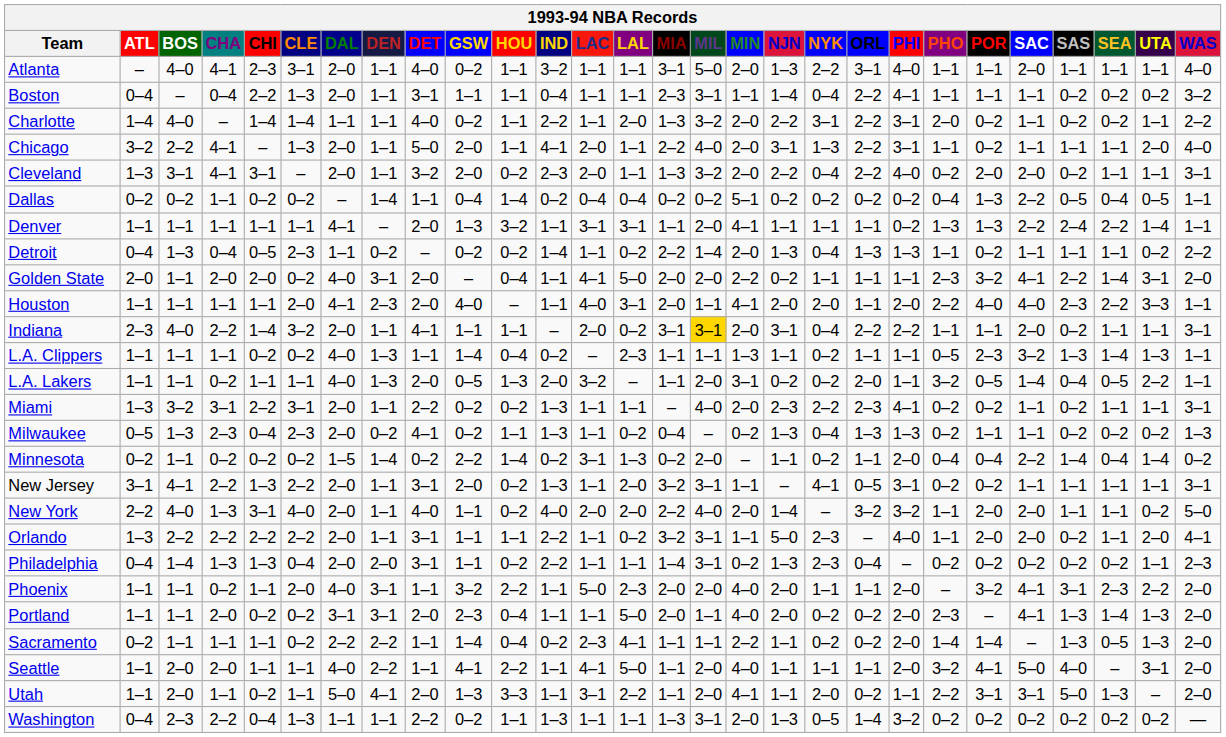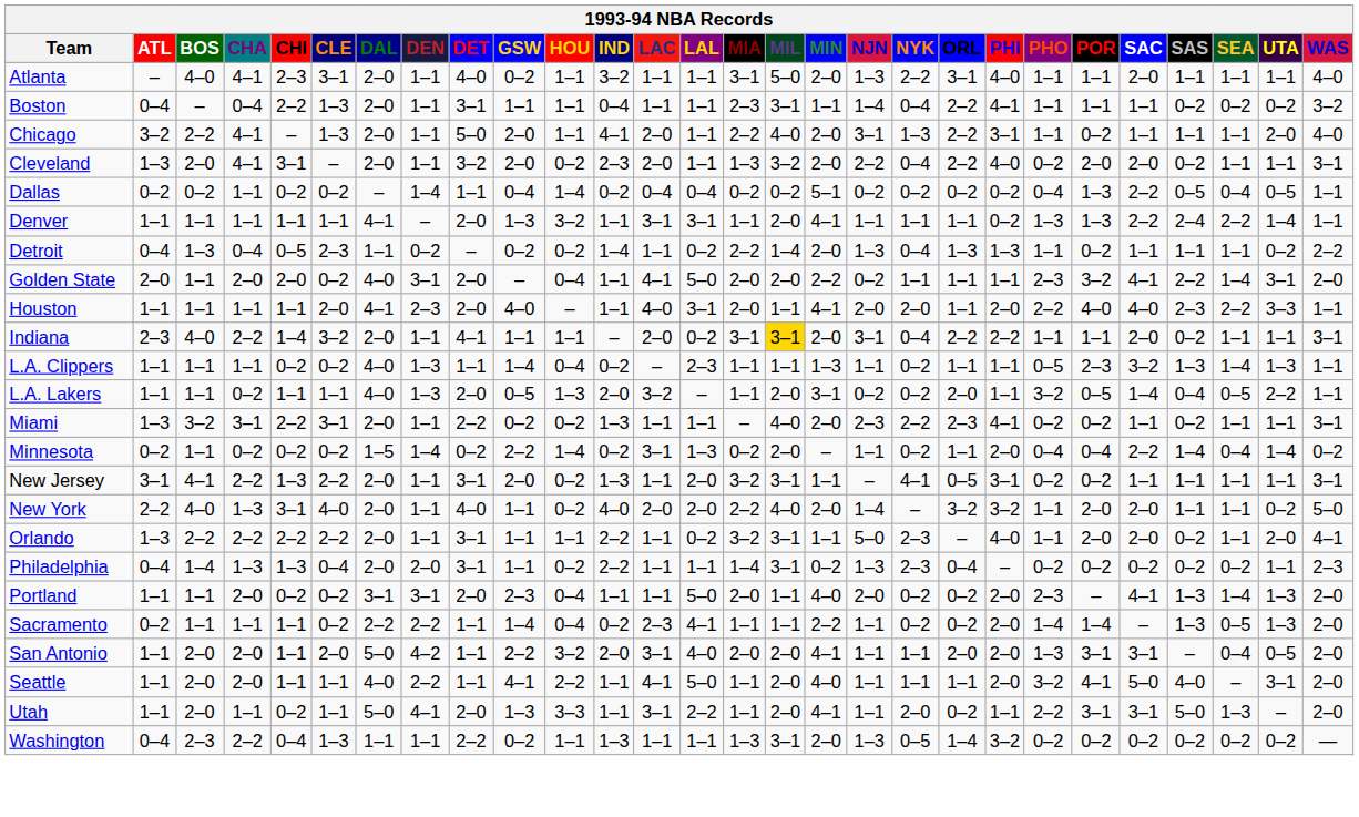 <table class="wikitable" style="font-size:95%; text-align:center;">
 <tr>
 <th colspan=28>1993-94 NBA Records</th>
 </tr>
 <tr>
 <th width=100>Team</th>
 <th style="background:#FF0000;color:#FFFFFF;width=35">ATL</th>
 <th style="background:#006400;color:#FFFFFF;width=35">BOS</th>
 <th style="background:#008080;color:#800080;width=35">CHA</th>
 <th style="background:#FF0000;color:#000000;width=35">CHI</th>
 <th style="background:#000080;color:#FF8C00;width=35">CLE</th>
 <th style="background:#00008B;color:#008000;width=35">DAL</th>
 <th style="background:#141A44;color:#BC2224;width=35">DEN</th>
 <th style="background:#0000FF;color:#FF0000;width=35">DET</th>
 <th style="background:#0000FF;color:#FFD700;width=35">GSW</th>
 <th style="background:#FF0000;color:#FFD700;width=35">HOU</th>
 <th style="background:#000080;color:#FFD700;width=35">IND</th>
 <th style="background:#F9160D;color:#1A2E8B;width=35">LAC</th>
 <th style="background:#800080;color:#FFD700;width=35">LAL</th>
 <th style="background:#000000;color:#8B0000;width=35">MIA</th>
 <th style="background:#00471B;color:#5C378A;width=35">MIL</th>
 <th style="background:#0000FF;color:#228B22;width=35">MIN</th>
 <th style="background:#DC143C;color:#0000CD;width=35">NJN</th>
 <th style="background:#0000FF;color:#FF8C00;width=35">NYK</th>
 <th style="background:#0000FF;color:#000000;width=35">ORL</th>
 <th style="background:#FF0000;color:#0000FF;width=35">PHI</th>
 <th style="background:#800080;color:#FF4500;width=35">PHO</th>
 <th style="background:#000000;color:#FF0000;width=35">POR</th>
 <th style="background:#0000FF;color:#FFFFFF;width=35">SAC</th>
 <th style="background:#000000;color:#C0C0C0;width=35">SAS</th>
 <th style="background:#005831;color:#FFC322;width=35">SEA</th>
 <th style="background:#36004A;color:#FFFF00;width=35">UTA</th>
 <th style="background:#DC143C;color:#0000CD;width=35">WAS</th>
 </tr>
 <tr>
 <td style="text-align:left;"><a href='#'>Atlanta</a></td>
 <td>–</td>
 <td>4–0</td>
 <td>4–1</td>
 <td>2–3</td>
 <td>3–1</td>
 <td>2–0</td>
 <td>1–1</td>
 <td>4–0</td>
 <td>0–2</td>
 <td>1–1</td>
 <td>3–2</td>
 <td>1–1</td>
 <td>1–1</td>
 <td>3–1</td>
 <td>5–0</td>
 <td>2–0</td>
 <td>1–3</td>
 <td>2–2</td>
 <td>3–1</td>
 <td>4–0</td>
 <td>1–1</td>
 <td>1–1</td>
 <td>2–0</td>
 <td>1–1</td>
 <td>1–1</td>
 <td>1–1</td>
 <td>4–0</td>
 </tr>
 <tr>
 <td style="text-align:left;"><a href='#'>Boston</a></td>
 <td>0–4</td>
 <td>–</td>
 <td>0–4</td>
 <td>2–2</td>
 <td>1–3</td>
 <td>2–0</td>
 <td>1–1</td>
 <td>3–1</td>
 <td>1–1</td>
 <td>1–1</td>
 <td>0–4</td>
 <td>1–1</td>
 <td>1–1</td>
 <td>2–3</td>
 <td>3–1</td>
 <td>1–1</td>
 <td>1–4</td>
 <td>0–4</td>
 <td>2–2</td>
 <td>4–1</td>
 <td>1–1</td>
 <td>1–1</td>
 <td>1–1</td>
 <td>0–2</td>
 <td>0–2</td>
 <td>0–2</td>
 <td>3–2</td>
 </tr>
 <tr>
-<td style="text-align:left;"><a href='#'>Charlotte</a></td>
-<td>1–4</td>
-<td>4–0</td>
-<td>–</td>
-<td>1–4</td>
-<td>1–4</td>
-<td>1–1</td>
-<td>1–1</td>
-<td>4–0</td>
-<td>0–2</td>
-<td>1–1</td>
-<td>2–2</td>
-<td>1–1</td>
-<td>2–0</td>
-<td>1–3</td>
-<td>3–2</td>
-<td>2–0</td>
-<td>2–2</td>
-<td>3–1</td>
-<td>2–2</td>
-<td>3–1</td>
-<td>2–0</td>
-<td>0–2</td>
-<td>1–1</td>
-<td>0–2</td>
-<td>0–2</td>
-<td>1–1</td>
-<td>2–2</td>
-</tr>
-<tr>
 <td style="text-align:left;"><a href='#'>Chicago</a></td>
 <td>3–2</td>
 <td>2–2</td>
 <td>4–1</td>
 <td>–</td>
 <td>1–3</td>
 <td>2–0</td>
 <td>1–1</td>
 <td>5–0</td>
 <td>2–0</td>
 <td>1–1</td>
 <td>4–1</td>
 <td>2–0</td>
 <td>1–1</td>
 <td>2–2</td>
 <td>4–0</td>
 <td>2–0</td>
 <td>3–1</td>
 <td>1–3</td>
 <td>2–2</td>
 <td>3–1</td>
 <td>1–1</td>
 <td>0–2</td>
 <td>1–1</td>
 <td>1–1</td>
 <td>1–1</td>
 <td>2–0</td>
 <td>4–0</td>
 </tr>
 <tr>
 <td style="text-align:left;"><a href='#'>Cleveland</a></td>
 <td>1–3</td>
-<td>3–1</td>
+<td>2–0</td>
 <td>4–1</td>
 <td>3–1</td>
 <td>–</td>
 <td>2–0</td>
 <td>1–1</td>
 <td>3–2</td>
 <td>2–0</td>
 <td>0–2</td>
 <td>2–3</td>
 <td>2–0</td>
 <td>1–1</td>
 <td>1–3</td>
 <td>3–2</td>
 <td>2–0</td>
 <td>2–2</td>
 <td>0–4</td>
 <td>2–2</td>
 <td>4–0</td>
 <td>0–2</td>
 <td>2–0</td>
 <td>2–0</td>
 <td>0–2</td>
 <td>1–1</td>
 <td>1–1</td>
 <td>3–1</td>
 </tr>
 <tr>
 <td style="text-align:left;"><a href='#'>Dallas</a></td>
 <td>0–2</td>
 <td>0–2</td>
 <td>1–1</td>
 <td>0–2</td>
 <td>0–2</td>
 <td>–</td>
 <td>1–4</td>
 <td>1–1</td>
 <td>0–4</td>
 <td>1–4</td>
 <td>0–2</td>
 <td>0–4</td>
 <td>0–4</td>
 <td>0–2</td>
 <td>0–2</td>
 <td>5–1</td>
 <td>0–2</td>
 <td>0–2</td>
 <td>0–2</td>
 <td>0–2</td>
 <td>0–4</td>
 <td>1–3</td>
 <td>2–2</td>
 <td>0–5</td>
 <td>0–4</td>
 <td>0–5</td>
 <td>1–1</td>
 </tr>
 <tr>
 <td style="text-align:left;"><a href='#'>Denver</a></td>
 <td>1–1</td>
 <td>1–1</td>
 <td>1–1</td>
 <td>1–1</td>
 <td>1–1</td>
 <td>4–1</td>
 <td>–</td>
 <td>2–0</td>
 <td>1–3</td>
 <td>3–2</td>
 <td>1–1</td>
 <td>3–1</td>
 <td>3–1</td>
 <td>1–1</td>
 <td>2–0</td>
 <td>4–1</td>
 <td>1–1</td>
 <td>1–1</td>
 <td>1–1</td>
 <td>0–2</td>
 <td>1–3</td>
 <td>1–3</td>
 <td>2–2</td>
 <td>2–4</td>
 <td>2–2</td>
 <td>1–4</td>
 <td>1–1</td>
 </tr>
 <tr>
 <td style="text-align:left;"><a href='#'>Detroit</a></td>
 <td>0–4</td>
 <td>1–3</td>
 <td>0–4</td>
 <td>0–5</td>
 <td>2–3</td>
 <td>1–1</td>
 <td>0–2</td>
 <td>–</td>
 <td>0–2</td>
 <td>0–2</td>
 <td>1–4</td>
 <td>1–1</td>
 <td>0–2</td>
 <td>2–2</td>
 <td>1–4</td>
 <td>2–0</td>
 <td>1–3</td>
 <td>0–4</td>
 <td>1–3</td>
 <td>1–3</td>
 <td>1–1</td>
 <td>0–2</td>
 <td>1–1</td>
 <td>1–1</td>
 <td>1–1</td>
 <td>0–2</td>
 <td>2–2</td>
 </tr>
 <tr>
 <td style="text-align:left;"><a href='#'>Golden State</a></td>
 <td>2–0</td>
 <td>1–1</td>
 <td>2–0</td>
 <td>2–0</td>
 <td>0–2</td>
 <td>4–0</td>
 <td>3–1</td>
 <td>2–0</td>
 <td>–</td>
 <td>0–4</td>
 <td>1–1</td>
 <td>4–1</td>
 <td>5–0</td>
 <td>2–0</td>
 <td>2–0</td>
 <td>2–2</td>
 <td>0–2</td>
 <td>1–1</td>
 <td>1–1</td>
 <td>1–1</td>
 <td>2–3</td>
 <td>3–2</td>
 <td>4–1</td>
 <td>2–2</td>
 <td>1–4</td>
 <td>3–1</td>
 <td>2–0</td>
 </tr>
 <tr>
 <td style="text-align:left;"><a href='#'>Houston</a></td>
 <td>1–1</td>
 <td>1–1</td>
 <td>1–1</td>
 <td>1–1</td>
 <td>2–0</td>
 <td>4–1</td>
 <td>2–3</td>
 <td>2–0</td>
 <td>4–0</td>
 <td>–</td>
 <td>1–1</td>
 <td>4–0</td>
 <td>3–1</td>
 <td>2–0</td>
 <td>1–1</td>
 <td>4–1</td>
 <td>2–0</td>
 <td>2–0</td>
 <td>1–1</td>
 <td>2–0</td>
 <td>2–2</td>
 <td>4–0</td>
 <td>4–0</td>
 <td>2–3</td>
 <td>2–2</td>
 <td>3–3</td>
 <td>1–1</td>
 </tr>
 <tr>
 <td style="text-align:left;"><a href='#'>Indiana</a></td>
 <td>2–3</td>
 <td>4–0</td>
 <td>2–2</td>
 <td>1–4</td>
 <td>3–2</td>
 <td>2–0</td>
 <td>1–1</td>
 <td>4–1</td>
 <td>1–1</td>
 <td>1–1</td>
 <td>–</td>
 <td>2–0</td>
 <td>0–2</td>
 <td>3–1</td>
 <td style="background: gold;">3–1</td>
 <td>2–0</td>
 <td>3–1</td>
 <td>0–4</td>
 <td>2–2</td>
 <td>2–2</td>
 <td>1–1</td>
 <td>1–1</td>
 <td>2–0</td>
 <td>0–2</td>
 <td>1–1</td>
 <td>1–1</td>
 <td>3–1</td>
 </tr>
 <tr>
 <td style="text-align:left;"><a href='#'>L.A. Clippers</a></td>
 <td>1–1</td>
 <td>1–1</td>
 <td>1–1</td>
 <td>0–2</td>
 <td>0–2</td>
 <td>4–0</td>
 <td>1–3</td>
 <td>1–1</td>
 <td>1–4</td>
 <td>0–4</td>
 <td>0–2</td>
 <td>–</td>
 <td>2–3</td>
 <td>1–1</td>
 <td>1–1</td>
 <td>1–3</td>
 <td>1–1</td>
 <td>0–2</td>
 <td>1–1</td>
 <td>1–1</td>
 <td>0–5</td>
 <td>2–3</td>
 <td>3–2</td>
 <td>1–3</td>
 <td>1–4</td>
 <td>1–3</td>
 <td>1–1</td>
 </tr>
 <tr>
 <td style="text-align:left;"><a href='#'>L.A. Lakers</a></td>
 <td>1–1</td>
 <td>1–1</td>
 <td>0–2</td>
 <td>1–1</td>
 <td>1–1</td>
 <td>4–0</td>
 <td>1–3</td>
 <td>2–0</td>
 <td>0–5</td>
 <td>1–3</td>
 <td>2–0</td>
 <td>3–2</td>
 <td>–</td>
 <td>1–1</td>
 <td>2–0</td>
 <td>3–1</td>
 <td>0–2</td>
 <td>0–2</td>
 <td>2–0</td>
 <td>1–1</td>
 <td>3–2</td>
 <td>0–5</td>
 <td>1–4</td>
 <td>0–4</td>
 <td>0–5</td>
 <td>2–2</td>
 <td>1–1</td>
 </tr>
 <tr>
 <td style="text-align:left;"><a href='#'>Miami</a></td>
 <td>1–3</td>
 <td>3–2</td>
 <td>3–1</td>
 <td>2–2</td>
 <td>3–1</td>
 <td>2–0</td>
 <td>1–1</td>
 <td>2–2</td>
 <td>0–2</td>
 <td>0–2</td>
 <td>1–3</td>
 <td>1–1</td>
 <td>1–1</td>
 <td>–</td>
 <td>4–0</td>
 <td>2–0</td>
 <td>2–3</td>
 <td>2–2</td>
 <td>2–3</td>
 <td>4–1</td>
 <td>0–2</td>
 <td>0–2</td>
 <td>1–1</td>
 <td>0–2</td>
 <td>1–1</td>
 <td>1–1</td>
 <td>3–1</td>
 </tr>
 <tr>
-<td style="text-align:left;"><a href='#'>Milwaukee</a></td>
-<td>0–5</td>
-<td>1–3</td>
-<td>2–3</td>
-<td>0–4</td>
-<td>2–3</td>
-<td>2–0</td>
-<td>0–2</td>
-<td>4–1</td>
-<td>0–2</td>
-<td>1–1</td>
-<td>1–3</td>
-<td>1–1</td>
-<td>0–2</td>
-<td>0–4</td>
-<td>–</td>
-<td>0–2</td>
-<td>1–3</td>
-<td>0–4</td>
-<td>1–3</td>
-<td>1–3</td>
-<td>0–2</td>
-<td>1–1</td>
-<td>1–1</td>
-<td>0–2</td>
-<td>0–2</td>
-<td>0–2</td>
-<td>1–3</td>
-</tr>
-<tr>
 <td style="text-align:left;"><a href='#'>Minnesota</a></td>
 <td>0–2</td>
 <td>1–1</td>
 <td>0–2</td>
 <td>0–2</td>
 <td>0–2</td>
 <td>1–5</td>
 <td>1–4</td>
 <td>0–2</td>
 <td>2–2</td>
 <td>1–4</td>
 <td>0–2</td>
 <td>3–1</td>
 <td>1–3</td>
 <td>0–2</td>
 <td>2–0</td>
 <td>–</td>
 <td>1–1</td>
 <td>0–2</td>
 <td>1–1</td>
 <td>2–0</td>
 <td>0–4</td>
 <td>0–4</td>
 <td>2–2</td>
 <td>1–4</td>
 <td>0–4</td>
 <td>1–4</td>
 <td>0–2</td>
 </tr>
 <tr>
 <td style="text-align:left;">New Jersey</td>
 <td>3–1</td>
 <td>4–1</td>
 <td>2–2</td>
 <td>1–3</td>
 <td>2–2</td>
 <td>2–0</td>
 <td>1–1</td>
 <td>3–1</td>
 <td>2–0</td>
 <td>0–2</td>
 <td>1–3</td>
 <td>1–1</td>
 <td>2–0</td>
 <td>3–2</td>
 <td>3–1</td>
 <td>1–1</td>
 <td>–</td>
 <td>4–1</td>
 <td>0–5</td>
 <td>3–1</td>
 <td>0–2</td>
 <td>0–2</td>
 <td>1–1</td>
 <td>1–1</td>
 <td>1–1</td>
 <td>1–1</td>
 <td>3–1</td>
 </tr>
 <tr>
 <td style="text-align:left;"><a href='#'>New York</a></td>
 <td>2–2</td>
 <td>4–0</td>
 <td>1–3</td>
 <td>3–1</td>
 <td>4–0</td>
 <td>2–0</td>
 <td>1–1</td>
 <td>4–0</td>
 <td>1–1</td>
 <td>0–2</td>
 <td>4–0</td>
 <td>2–0</td>
 <td>2–0</td>
 <td>2–2</td>
 <td>4–0</td>
 <td>2–0</td>
 <td>1–4</td>
 <td>–</td>
 <td>3–2</td>
 <td>3–2</td>
 <td>1–1</td>
 <td>2–0</td>
 <td>2–0</td>
 <td>1–1</td>
 <td>1–1</td>
 <td>0–2</td>
 <td>5–0</td>
 </tr>
 <tr>
 <td style="text-align:left;"><a href='#'>Orlando</a></td>
 <td>1–3</td>
 <td>2–2</td>
 <td>2–2</td>
 <td>2–2</td>
 <td>2–2</td>
 <td>2–0</td>
 <td>1–1</td>
 <td>3–1</td>
 <td>1–1</td>
 <td>1–1</td>
 <td>2–2</td>
 <td>1–1</td>
 <td>0–2</td>
 <td>3–2</td>
 <td>3–1</td>
 <td>1–1</td>
 <td>5–0</td>
 <td>2–3</td>
 <td>–</td>
 <td>4–0</td>
 <td>1–1</td>
 <td>2–0</td>
 <td>2–0</td>
 <td>0–2</td>
 <td>1–1</td>
 <td>2–0</td>
 <td>4–1</td>
 </tr>
 <tr>
 <td style="text-align:left;"><a href='#'>Philadelphia</a></td>
 <td>0–4</td>
 <td>1–4</td>
 <td>1–3</td>
 <td>1–3</td>
 <td>0–4</td>
 <td>2–0</td>
 <td>2–0</td>
 <td>3–1</td>
 <td>1–1</td>
 <td>0–2</td>
 <td>2–2</td>
 <td>1–1</td>
 <td>1–1</td>
 <td>1–4</td>
 <td>3–1</td>
 <td>0–2</td>
 <td>1–3</td>
 <td>2–3</td>
 <td>0–4</td>
 <td>–</td>
 <td>0–2</td>
 <td>0–2</td>
 <td>0–2</td>
 <td>0–2</td>
 <td>0–2</td>
 <td>1–1</td>
 <td>2–3</td>
 </tr>
 <tr>
-<td style="text-align:left;"><a href='#'>Phoenix</a></td>
-<td>1–1</td>
-<td>1–1</td>
-<td>0–2</td>
-<td>1–1</td>
-<td>2–0</td>
-<td>4–0</td>
-<td>3–1</td>
-<td>1–1</td>
-<td>3–2</td>
-<td>2–2</td>
-<td>1–1</td>
-<td>5–0</td>
-<td>2–3</td>
-<td>2–0</td>
-<td>2–0</td>
-<td>4–0</td>
-<td>2–0</td>
-<td>1–1</td>
-<td>1–1</td>
-<td>2–0</td>
-<td>–</td>
-<td>3–2</td>
-<td>4–1</td>
-<td>3–1</td>
-<td>2–3</td>
-<td>2–2</td>
-<td>2–0</td>
-</tr>
-<tr>
 <td style="text-align:left;"><a href='#'>Portland</a></td>
 <td>1–1</td>
 <td>1–1</td>
 <td>2–0</td>
 <td>0–2</td>
 <td>0–2</td>
 <td>3–1</td>
 <td>3–1</td>
 <td>2–0</td>
 <td>2–3</td>
 <td>0–4</td>
 <td>1–1</td>
 <td>1–1</td>
 <td>5–0</td>
 <td>2–0</td>
 <td>1–1</td>
 <td>4–0</td>
 <td>2–0</td>
 <td>0–2</td>
 <td>0–2</td>
 <td>2–0</td>
 <td>2–3</td>
 <td>–</td>
 <td>4–1</td>
 <td>1–3</td>
 <td>1–4</td>
 <td>1–3</td>
 <td>2–0</td>
 </tr>
 <tr>
 <td style="text-align:left;"><a href='#'>Sacramento</a></td>
 <td>0–2</td>
 <td>1–1</td>
 <td>1–1</td>
 <td>1–1</td>
 <td>0–2</td>
 <td>2–2</td>
 <td>2–2</td>
 <td>1–1</td>
 <td>1–4</td>
 <td>0–4</td>
 <td>0–2</td>
 <td>2–3</td>
 <td>4–1</td>
 <td>1–1</td>
 <td>1–1</td>
 <td>2–2</td>
 <td>1–1</td>
 <td>0–2</td>
 <td>0–2</td>
 <td>2–0</td>
 <td>1–4</td>
 <td>1–4</td>
 <td>–</td>
 <td>1–3</td>
 <td>0–5</td>
 <td>1–3</td>
+<td>2–0</td>
+</tr>
+<tr>
+<td style="text-align:left;"><a href='#'>San Antonio</a></td>
+<td>1–1</td>
+<td>2–0</td>
+<td>2–0</td>
+<td>1–1</td>
+<td>2–0</td>
+<td>5–0</td>
+<td>4–2</td>
+<td>1–1</td>
+<td>2–2</td>
+<td>3–2</td>
+<td>2–0</td>
+<td>3–1</td>
+<td>4–0</td>
+<td>2–0</td>
+<td>2–0</td>
+<td>4–1</td>
+<td>1–1</td>
+<td>1–1</td>
+<td>2–0</td>
+<td>2–0</td>
+<td>1–3</td>
+<td>3–1</td>
+<td>3–1</td>
+<td>–</td>
+<td>0–4</td>
+<td>0–5</td>
 <td>2–0</td>
 </tr>
 <tr>
 <td style="text-align:left;"><a href='#'>Seattle</a></td>
 <td>1–1</td>
 <td>2–0</td>
 <td>2–0</td>
 <td>1–1</td>
 <td>1–1</td>
 <td>4–0</td>
 <td>2–2</td>
 <td>1–1</td>
 <td>4–1</td>
 <td>2–2</td>
 <td>1–1</td>
 <td>4–1</td>
 <td>5–0</td>
 <td>1–1</td>
 <td>2–0</td>
 <td>4–0</td>
 <td>1–1</td>
 <td>1–1</td>
 <td>1–1</td>
 <td>2–0</td>
 <td>3–2</td>
 <td>4–1</td>
 <td>5–0</td>
 <td>4–0</td>
 <td>–</td>
 <td>3–1</td>
 <td>2–0</td>
 </tr>
 <tr>
 <td style="text-align:left;"><a href='#'>Utah</a></td>
 <td>1–1</td>
 <td>2–0</td>
 <td>1–1</td>
 <td>0–2</td>
 <td>1–1</td>
 <td>5–0</td>
 <td>4–1</td>
 <td>2–0</td>
 <td>1–3</td>
 <td>3–3</td>
 <td>1–1</td>
 <td>3–1</td>
 <td>2–2</td>
 <td>1–1</td>
 <td>2–0</td>
 <td>4–1</td>
 <td>1–1</td>
 <td>2–0</td>
 <td>0–2</td>
 <td>1–1</td>
 <td>2–2</td>
 <td>3–1</td>
 <td>3–1</td>
 <td>5–0</td>
 <td>1–3</td>
 <td>–</td>
 <td>2–0</td>
 </tr>
 <tr>
 <td style="text-align:left;"><a href='#'>Washington</a></td>
 <td>0–4</td>
 <td>2–3</td>
 <td>2–2</td>
 <td>0–4</td>
 <td>1–3</td>
 <td>1–1</td>
 <td>1–1</td>
 <td>2–2</td>
 <td>0–2</td>
 <td>1–1</td>
 <td>1–3</td>
 <td>1–1</td>
 <td>1–1</td>
 <td>1–3</td>
 <td>3–1</td>
 <td>2–0</td>
 <td>1–3</td>
 <td>0–5</td>
 <td>1–4</td>
 <td>3–2</td>
 <td>0–2</td>
 <td>0–2</td>
 <td>0–2</td>
 <td>0–2</td>
 <td>0–2</td>
 <td>0–2</td>
 <td>—</td>
 </tr>
 </table>
